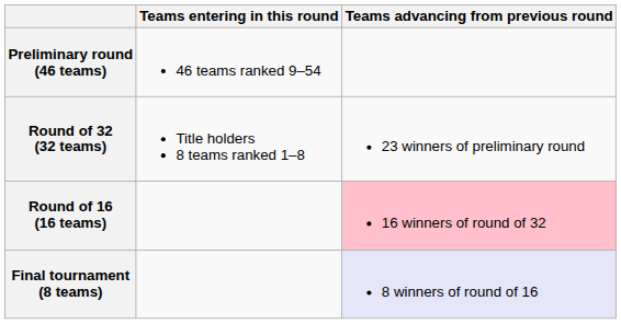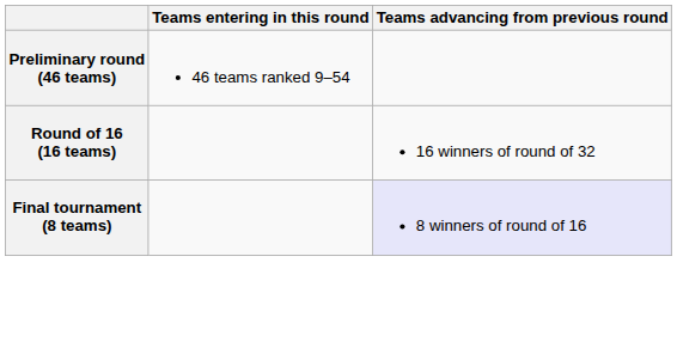 <table class="wikitable">
 <tr>
 <th></th>
 <th>Teams entering in this round</th>
 <th>Teams advancing from previous round</th>
 </tr>
 <tr>
 <th>Preliminary round<br>(46 teams)</th>
 <td><br><ul><li>46 teams ranked 9–54</li></ul></td>
 <td></td>
 </tr>
 <tr>
-<th>Round of 32<br>(32 teams)</th>
-<td><br><ul><li>Title holders</li><li>8 teams ranked 1–8</li></ul></td>
-<td><br><ul><li>23 winners of preliminary round</li></ul></td>
-</tr>
-<tr>
 <th>Round of 16<br>(16 teams)</th>
 <td></td>
-<td style="background: pink;"><br><ul><li>16 winners of round of 32</li></ul></td>
+<td><br><ul><li>16 winners of round of 32</li></ul></td>
 </tr>
 <tr>
 <th>Final tournament<br>(8 teams)</th>
 <td></td>
 <td style="background: lavender;"><br><ul><li>8 winners of round of 16</li></ul></td>
 </tr>
 </table>
